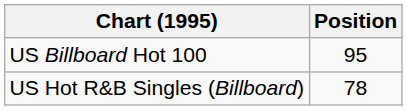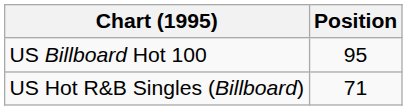 <table class="wikitable sortable">
 <tr>
 <th align="left">Chart (1995)</th>
 <th align="center">Position</th>
 </tr>
 <tr>
 <td align="left">US <em>Billboard</em> Hot 100</td>
 <td align="center">95</td>
 </tr>
 <tr>
 <td align="left">US Hot R&B Singles (<em>Billboard</em>)</td>
-<td align="center">78</td>
+<td align="center">71</td>
 </tr>
 </table>
